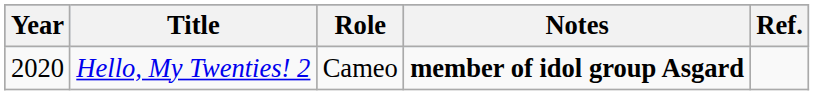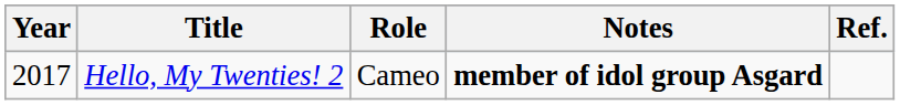 <table class="wikitable">
 <tr style="background:#b0c4de; text-align:center;">
 <th>Year</th>
 <th>Title</th>
 <th>Role</th>
 <th>Notes</th>
 <th>Ref.</th>
 </tr>
 <tr>
-<td>2020</td>
+<td>2017</td>
 <td><em><a href='#'>Hello, My Twenties! 2</a></em></td>
 <td>Cameo</td>
 <td><strong>member of idol group Asgard</strong></td>
 <td></td>
 </tr>
 </table>
